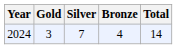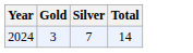 <table class="sortable wikitable" style="font-size: 90%;">
 <tr>
 <th>Year</th>
 <th>Gold</th>
 <th>Silver</th>
-<th>Bronze</th>
 <th>Total</th>
 </tr>
 <tr style="background:#ECF2FF">
 <td align="center">2024</td>
 <td align="center">3</td>
 <td align="center">7</td>
-<td align="center">4</td>
 <td align="center">14</td>
 </tr>
 </table>
